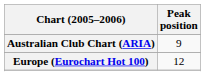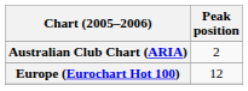 <table class="wikitable sortable plainrowheaders" style="text-align:center">
 <tr>
 <th>Chart (2005–2006)</th>
 <th>Peak<br>position</th>
 </tr>
 <tr>
 </tr>
 <tr>
 <th scope="row">Australian Club Chart (<a href='#'>ARIA</a>)</th>
-<td>9</td>
+<td>2</td>
 </tr>
 <tr>
 </tr>
 <tr>
 <th scope="row">Europe (<a href='#'>Eurochart Hot 100</a>)</th>
 <td>12</td>
 </tr>
 <tr>
 </tr>
 <tr>
 </tr>
 <tr>
 </tr>
 <tr>
 </tr>
 <tr>
 </tr>
 </table>
